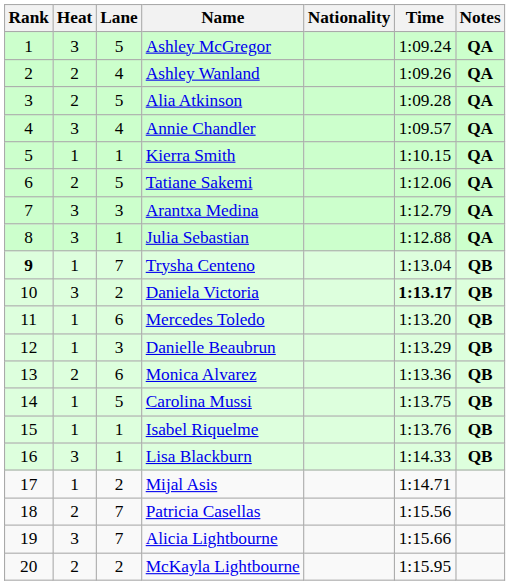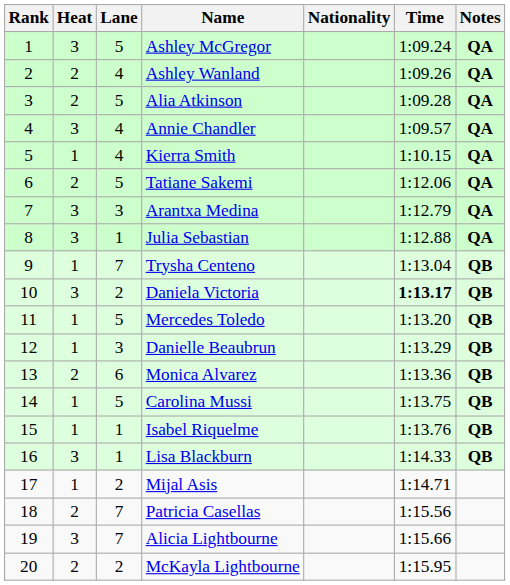 <table class="wikitable sortable" style="text-align:center">
 <tr>
 <th>Rank</th>
 <th>Heat</th>
 <th>Lane</th>
 <th>Name</th>
 <th>Nationality</th>
 <th>Time</th>
 <th>Notes</th>
 </tr>
 <tr bgcolor=ccffcc>
 <td>1</td>
 <td>3</td>
 <td>5</td>
 <td align=left><a href='#'>Ashley McGregor</a></td>
 <td align=left></td>
 <td>1:09.24</td>
 <td><strong>QA</strong></td>
 </tr>
 <tr bgcolor=ccffcc>
 <td>2</td>
 <td>2</td>
 <td>4</td>
 <td align=left><a href='#'>Ashley Wanland</a></td>
 <td align=left></td>
 <td>1:09.26</td>
 <td><strong>QA</strong></td>
 </tr>
 <tr bgcolor=ccffcc>
 <td>3</td>
 <td>2</td>
 <td>5</td>
 <td align=left><a href='#'>Alia Atkinson</a></td>
 <td align=left></td>
 <td>1:09.28</td>
 <td><strong>QA</strong></td>
 </tr>
 <tr bgcolor=ccffcc>
 <td>4</td>
 <td>3</td>
 <td>4</td>
 <td align=left><a href='#'>Annie Chandler</a></td>
 <td align=left></td>
 <td>1:09.57</td>
 <td><strong>QA</strong></td>
 </tr>
 <tr bgcolor=ccffcc>
 <td>5</td>
 <td>1</td>
-<td>1</td>
+<td>4</td>
 <td align=left><a href='#'>Kierra Smith</a></td>
 <td align=left></td>
 <td>1:10.15</td>
 <td><strong>QA</strong></td>
 </tr>
 <tr bgcolor=ccffcc>
 <td>6</td>
 <td>2</td>
 <td>5</td>
 <td align=left><a href='#'>Tatiane Sakemi</a></td>
 <td align=left></td>
 <td>1:12.06</td>
 <td><strong>QA</strong></td>
 </tr>
 <tr bgcolor=ccffcc>
 <td>7</td>
 <td>3</td>
 <td>3</td>
 <td align=left><a href='#'>Arantxa Medina</a></td>
 <td align=left></td>
 <td>1:12.79</td>
 <td><strong>QA</strong></td>
 </tr>
 <tr bgcolor=ccffcc>
 <td>8</td>
 <td>3</td>
 <td>1</td>
 <td align=left><a href='#'>Julia Sebastian</a></td>
 <td align=left></td>
 <td>1:12.88</td>
 <td><strong>QA</strong></td>
 </tr>
 <tr bgcolor=ddffdd>
-<td><strong>9</strong></td>
+<td>9</td>
 <td>1</td>
 <td>7</td>
 <td align=left><a href='#'>Trysha Centeno</a></td>
 <td align=left></td>
 <td>1:13.04</td>
 <td><strong>QB</strong></td>
 </tr>
 <tr bgcolor=ddffdd>
 <td>10</td>
 <td>3</td>
 <td>2</td>
 <td align=left><a href='#'>Daniela Victoria</a></td>
 <td align=left></td>
 <td><strong>1:13.17</strong></td>
 <td><strong>QB</strong></td>
 </tr>
 <tr bgcolor=ddffdd>
 <td>11</td>
 <td>1</td>
-<td>6</td>
+<td>5</td>
 <td align=left><a href='#'>Mercedes Toledo</a></td>
 <td align=left></td>
 <td>1:13.20</td>
 <td><strong>QB</strong></td>
 </tr>
 <tr bgcolor=ddffdd>
 <td>12</td>
 <td>1</td>
 <td>3</td>
 <td align=left><a href='#'>Danielle Beaubrun</a></td>
 <td align=left></td>
 <td>1:13.29</td>
 <td><strong>QB</strong></td>
 </tr>
 <tr bgcolor=ddffdd>
 <td>13</td>
 <td>2</td>
 <td>6</td>
 <td align=left><a href='#'>Monica Alvarez</a></td>
 <td align=left></td>
 <td>1:13.36</td>
 <td><strong>QB</strong></td>
 </tr>
 <tr bgcolor=ddffdd>
 <td>14</td>
 <td>1</td>
 <td>5</td>
 <td align=left><a href='#'>Carolina Mussi</a></td>
 <td align=left></td>
 <td>1:13.75</td>
 <td><strong>QB</strong></td>
 </tr>
 <tr bgcolor=ddffdd>
 <td>15</td>
 <td>1</td>
 <td>1</td>
 <td align=left><a href='#'>Isabel Riquelme</a></td>
 <td align=left></td>
 <td>1:13.76</td>
 <td><strong>QB</strong></td>
 </tr>
 <tr bgcolor=ddffdd>
 <td>16</td>
 <td>3</td>
 <td>1</td>
 <td align=left><a href='#'>Lisa Blackburn</a></td>
 <td align=left></td>
 <td>1:14.33</td>
 <td><strong>QB</strong></td>
 </tr>
 <tr>
 <td>17</td>
 <td>1</td>
 <td>2</td>
 <td align=left><a href='#'>Mijal Asis</a></td>
 <td align=left></td>
 <td>1:14.71</td>
 <td></td>
 </tr>
 <tr>
 <td>18</td>
 <td>2</td>
 <td>7</td>
 <td align=left><a href='#'>Patricia Casellas</a></td>
 <td align=left></td>
 <td>1:15.56</td>
 <td></td>
 </tr>
 <tr>
 <td>19</td>
 <td>3</td>
 <td>7</td>
 <td align=left><a href='#'>Alicia Lightbourne</a></td>
 <td align=left></td>
 <td>1:15.66</td>
 <td></td>
 </tr>
 <tr>
 <td>20</td>
 <td>2</td>
 <td>2</td>
 <td align=left><a href='#'>McKayla Lightbourne</a></td>
 <td align=left></td>
 <td>1:15.95</td>
 <td></td>
 </tr>
 </table>
